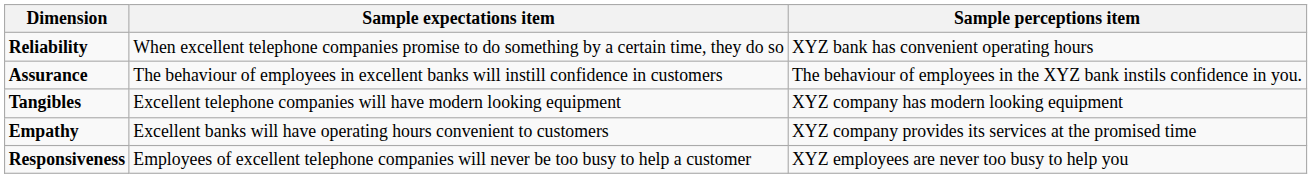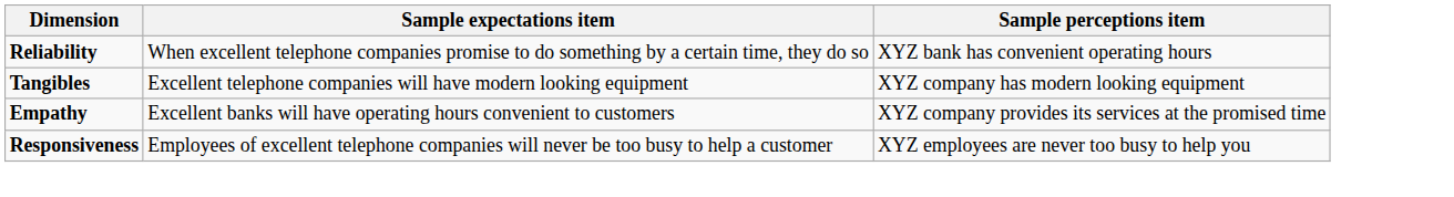 <table class="wikitable">
 <tr>
 <th>Dimension</th>
 <th>Sample expectations item</th>
 <th>Sample perceptions item</th>
 </tr>
 <tr>
 <td><strong>Reliability</strong></td>
 <td>When excellent telephone companies promise to do something by a certain time, they do so</td>
 <td>XYZ bank has convenient operating hours</td>
-</tr>
-<tr>
-<td><strong>Assurance</strong></td>
-<td>The behaviour of employees in excellent banks will instill confidence in customers</td>
-<td>The behaviour of employees in the XYZ bank instils confidence in you.</td>
 </tr>
 <tr>
 <td><strong>Tangibles</strong></td>
 <td>Excellent telephone companies will have modern looking equipment</td>
 <td>XYZ company has modern looking equipment</td>
 </tr>
 <tr>
 <td><strong>Empathy</strong></td>
 <td>Excellent banks will have operating hours convenient to customers</td>
 <td>XYZ company provides its services at the promised time</td>
 </tr>
 <tr>
 <td><strong>Responsiveness</strong></td>
 <td>Employees of excellent telephone companies will never be too busy to help a customer</td>
 <td>XYZ employees are never too busy to help you</td>
 </tr>
 </table>
